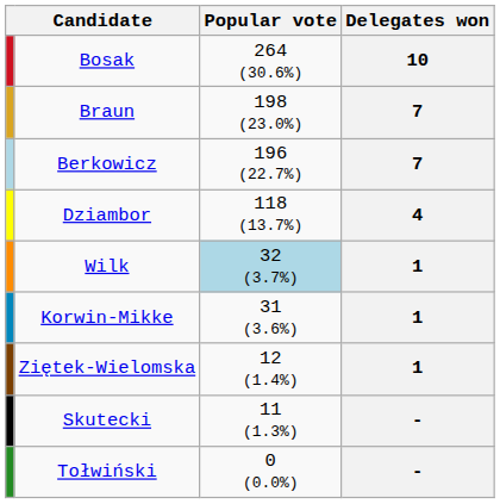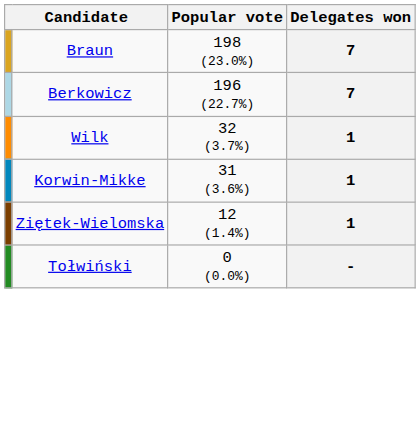 <table class="wikitable sortable" style="text-align:center;">
 <tr>
 <th colspan=2>Candidate</th>
 <th>Popular vote</th>
 <th>Delegates won</th>
-</tr>
-<tr>
-<td style="background:#CF1020;"></td>
-<td><a href='#'>Bosak</a></td>
-<td>264<br><small>(30.6%)</small></td>
-<th scope="row" data-sort-value="10">10</th>
 </tr>
 <tr>
 <td style="background:#DAA520;"></td>
 <td><a href='#'>Braun</a></td>
 <td>198<br><small>(23.0%)</small></td>
 <th scope="row" data-sort-value="7">7</th>
 </tr>
 <tr>
 <td style="background:#ADD8E6;"></td>
 <td><a href='#'>Berkowicz</a></td>
 <td>196<br><small>(22.7%)</small></td>
 <th scope="row" data-sort-value="7">7</th>
 </tr>
 <tr>
-<td style="background:#FFFF00;"></td>
-<td><a href='#'>Dziambor</a></td>
-<td>118<br><small>(13.7%)</small></td>
-<th scope="row" data-sort-value="4">4</th>
-</tr>
-<tr>
 <td style="background:#FF8C00;"></td>
 <td><a href='#'>Wilk</a></td>
-<td style="background: lightblue;">32<br><small>(3.7%)</small></td>
+<td>32<br><small>(3.7%)</small></td>
 <th scope="row" data-sort-value="1">1</th>
 </tr>
 <tr>
 <td style="background:#0087BD;"></td>
 <td><a href='#'>Korwin-Mikke</a></td>
 <td>31<br><small>(3.6%)</small></td>
 <th scope="row" data-sort-value="1">1</th>
 </tr>
 <tr>
 <td style="background:#7B3F00;"></td>
 <td><a href='#'>Ziętek-Wielomska</a></td>
 <td>12<br><small>(1.4%)</small></td>
 <th scope="row" data-sort-value="1">1</th>
 </tr>
 <tr>
-<td style="background:#000000;"></td>
-<td><a href='#'>Skutecki</a></td>
-<td>11<br><small>(1.3%)</small></td>
-<th scope="row" data-sort-value="-">-</th>
-</tr>
-<tr>
 <td style="background:#228B22;"></td>
 <td><a href='#'>Tołwiński</a></td>
 <td>0<br><small>(0.0%)</small></td>
 <th scope="row" data-sort-value="-">-</th>
 </tr>
 </table>
